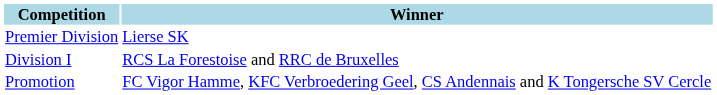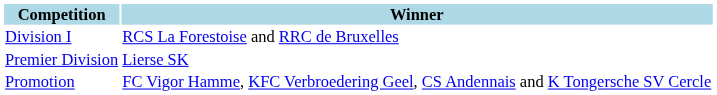 <table>
 <tr style="background:lightblue;">
 <th>Competition</th>
 <th>Winner</th>
 </tr>
 <tr>
+<td><a href='#'>Division I</a></td>
+<td><a href='#'>RCS La Forestoise</a> and <a href='#'>RRC de Bruxelles</a></td>
+</tr>
+<tr>
 <td><a href='#'>Premier Division</a></td>
 <td><a href='#'>Lierse SK</a></td>
-</tr>
-<tr>
-<td><a href='#'>Division I</a></td>
-<td><a href='#'>RCS La Forestoise</a> and <a href='#'>RRC de Bruxelles</a></td>
 </tr>
 <tr>
 <td><a href='#'>Promotion</a></td>
 <td><a href='#'>FC Vigor Hamme</a>, <a href='#'>KFC Verbroedering Geel</a>, <a href='#'>CS Andennais</a> and <a href='#'>K Tongersche SV Cercle</a></td>
 </tr>
 </table>
